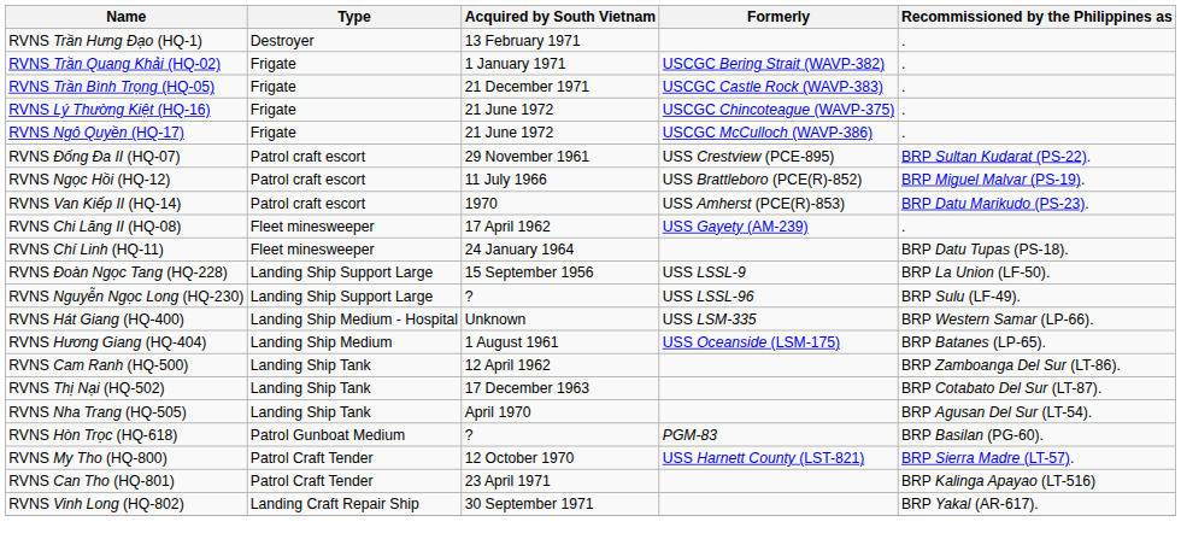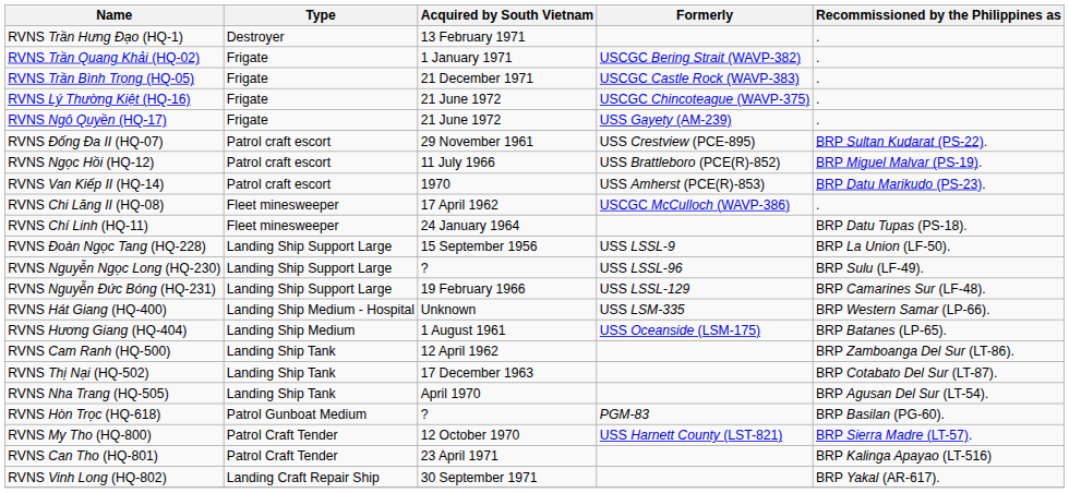 <table class="wikitable" style="font-size:95%;">
 <tr>
 <th>Name</th>
 <th>Type</th>
 <th>Acquired by South Vietnam</th>
 <th>Formerly</th>
 <th>Recommissioned by the Philippines as</th>
 </tr>
 <tr>
 <td>RVNS <em>Trần Hưng Đạo</em> (HQ-1)</td>
 <td>Destroyer</td>
 <td>13 February 1971</td>
 <td></td>
 <td>.</td>
 </tr>
 <tr>
 <td><a href='#'>RVNS <em>Trần Quang Khải</em> (HQ-02)</a></td>
 <td>Frigate</td>
 <td>1 January 1971</td>
 <td><a href='#'>USCGC <em>Bering Strait</em> (WAVP-382)</a></td>
 <td>.</td>
 </tr>
 <tr>
 <td><a href='#'>RVNS <em>Trần Bình Trọng</em> (HQ-05)</a></td>
 <td>Frigate</td>
 <td>21 December 1971</td>
 <td><a href='#'>USCGC <em>Castle Rock</em> (WAVP-383)</a></td>
 <td>.</td>
 </tr>
 <tr>
 <td><a href='#'>RVNS <em>Lý Thường Kiệt</em> (HQ-16)</a></td>
 <td>Frigate</td>
 <td>21 June 1972</td>
 <td><a href='#'>USCGC <em>Chincoteague</em> (WAVP-375)</a></td>
 <td>.</td>
 </tr>
 <tr>
 <td><a href='#'>RVNS <em>Ngô Quyền</em> (HQ-17)</a></td>
 <td>Frigate</td>
 <td>21 June 1972</td>
-<td><a href='#'>USCGC <em>McCulloch</em> (WAVP-386)</a></td>
+<td><a href='#'>USS <em>Gayety</em> (AM-239)</a></td>
 <td>.</td>
 </tr>
 <tr>
 <td>RVNS <em>Đống Đa II</em> (HQ-07)</td>
 <td>Patrol craft escort</td>
 <td>29 November 1961</td>
 <td>USS <em>Crestview</em> (PCE-895)</td>
 <td><a href='#'>BRP <em>Sultan Kudarat</em> (PS-22)</a>.</td>
 </tr>
 <tr>
 <td>RVNS <em>Ngọc Hồi</em> (HQ-12)</td>
 <td>Patrol craft escort</td>
 <td>11 July 1966</td>
 <td>USS <em>Brattleboro</em> (PCE(R)-852)</td>
 <td><a href='#'>BRP <em>Miguel Malvar</em> (PS-19)</a>.</td>
 </tr>
 <tr>
 <td>RVNS <em>Van Kiếp II</em> (HQ-14)</td>
 <td>Patrol craft escort</td>
 <td>1970</td>
 <td>USS <em>Amherst</em> (PCE(R)-853)</td>
 <td><a href='#'>BRP <em>Datu Marikudo</em> (PS-23)</a>.</td>
 </tr>
 <tr>
 <td>RVNS <em>Chi Lăng II</em> (HQ-08)</td>
 <td>Fleet minesweeper</td>
 <td>17 April 1962</td>
-<td><a href='#'>USS <em>Gayety</em> (AM-239)</a></td>
+<td><a href='#'>USCGC <em>McCulloch</em> (WAVP-386)</a></td>
 <td>.</td>
 </tr>
 <tr>
 <td>RVNS <em>Chí Linh</em> (HQ-11)</td>
 <td>Fleet minesweeper</td>
 <td>24 January 1964</td>
 <td></td>
 <td>BRP <em>Datu Tupas</em> (PS-18).</td>
 </tr>
 <tr>
 <td>RVNS <em>Đoàn Ngọc Tang</em> (HQ-228)</td>
 <td>Landing Ship Support Large</td>
 <td>15 September 1956</td>
 <td>USS <em>LSSL-9</em></td>
 <td>BRP <em>La Union</em> (LF-50).</td>
 </tr>
 <tr>
 <td>RVNS <em>Nguyễn Ngọc Long</em> (HQ-230)</td>
 <td>Landing Ship Support Large</td>
 <td>?</td>
 <td>USS <em>LSSL-96</em></td>
 <td>BRP <em>Sulu</em> (LF-49).</td>
+</tr>
+<tr>
+<td>RVNS <em>Nguyễn Đức Bóng</em> (HQ-231)</td>
+<td>Landing Ship Support Large</td>
+<td>19 February 1966</td>
+<td>USS <em>LSSL-129</em></td>
+<td>BRP <em>Camarines Sur</em> (LF-48).</td>
 </tr>
 <tr>
 <td>RVNS <em>Hát Giang</em> (HQ-400)</td>
 <td>Landing Ship Medium - Hospital</td>
 <td>Unknown</td>
 <td>USS <em>LSM-335</em></td>
 <td>BRP <em>Western Samar</em> (LP-66).</td>
 </tr>
 <tr>
 <td>RVNS <em>Hương Giang</em> (HQ-404)</td>
 <td>Landing Ship Medium</td>
 <td>1 August 1961</td>
 <td><a href='#'>USS <em>Oceanside</em> (LSM-175)</a></td>
 <td>BRP <em>Batanes</em> (LP-65).</td>
 </tr>
 <tr>
 <td>RVNS <em>Cam Ranh</em> (HQ-500)</td>
 <td>Landing Ship Tank</td>
 <td>12 April 1962</td>
 <td></td>
 <td>BRP <em>Zamboanga Del Sur</em> (LT-86).</td>
 </tr>
 <tr>
 <td>RVNS <em>Thị Nại</em> (HQ-502)</td>
 <td>Landing Ship Tank</td>
 <td>17 December 1963</td>
 <td></td>
 <td>BRP <em>Cotabato Del Sur</em> (LT-87).</td>
 </tr>
 <tr>
 <td>RVNS <em>Nha Trang</em> (HQ-505)</td>
 <td>Landing Ship Tank</td>
 <td>April 1970</td>
 <td></td>
 <td>BRP <em>Agusan Del Sur</em> (LT-54).</td>
 </tr>
 <tr>
 <td>RVNS <em>Hòn Trọc</em> (HQ-618)</td>
 <td>Patrol Gunboat Medium</td>
 <td>?</td>
 <td><em>PGM-83</em></td>
 <td>BRP <em>Basilan</em> (PG-60).</td>
 </tr>
 <tr>
 <td>RVNS <em>My Tho</em> (HQ-800)</td>
 <td>Patrol Craft Tender</td>
 <td>12 October 1970</td>
 <td><a href='#'>USS <em>Harnett County</em> (LST-821)</a></td>
 <td><a href='#'>BRP <em>Sierra Madre</em> (LT-57)</a>.</td>
 </tr>
 <tr>
 <td>RVNS <em>Can Tho</em> (HQ-801)</td>
 <td>Patrol Craft Tender</td>
 <td>23 April 1971</td>
 <td></td>
 <td>BRP <em>Kalinga Apayao</em> (LT-516)</td>
 </tr>
 <tr>
 <td>RVNS <em>Vinh Long</em> (HQ-802)</td>
 <td>Landing Craft Repair Ship</td>
 <td>30 September 1971</td>
 <td></td>
 <td>BRP <em>Yakal</em> (AR-617).</td>
 </tr>
 <tr>
 </tr>
 </table>
